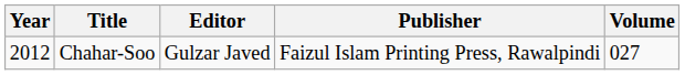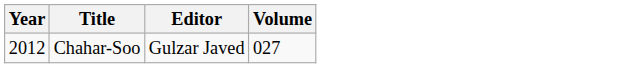 <table class="wikitable sortable">
 <tr>
 <th>Year</th>
 <th>Title</th>
 <th>Editor</th>
-<th>Publisher</th>
 <th>Volume</th>
 </tr>
 <tr>
 <td>2012</td>
 <td>Chahar-Soo</td>
 <td>Gulzar Javed</td>
-<td>Faizul Islam Printing Press, Rawalpindi</td>
 <td>027</td>
 </tr>
 </table>
